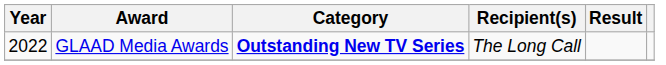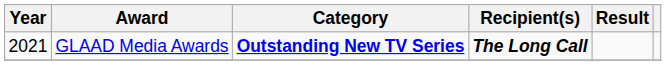 <table class="wikitable plainrowheaders sortable">
 <tr>
 <th scope="col">Year</th>
 <th scope="col">Award</th>
 <th scope="col">Category</th>
 <th scope="col">Recipient(s)</th>
 <th scope="col">Result</th>
 <th scope="col" class="unsortable"></th>
 </tr>
 <tr>
-<td>2022</td>
+<td>2021</td>
 <td><a href='#'>GLAAD Media Awards</a></td>
 <td><strong><a href='#'>Outstanding New TV Series</a></strong></td>
-<td><em>The Long Call</em></td>
+<td><strong><em>The Long Call</em></strong></td>
 <td></td>
 <td style="text-align: center;"></td>
 </tr>
 <tr>
 </tr>
 </table>
